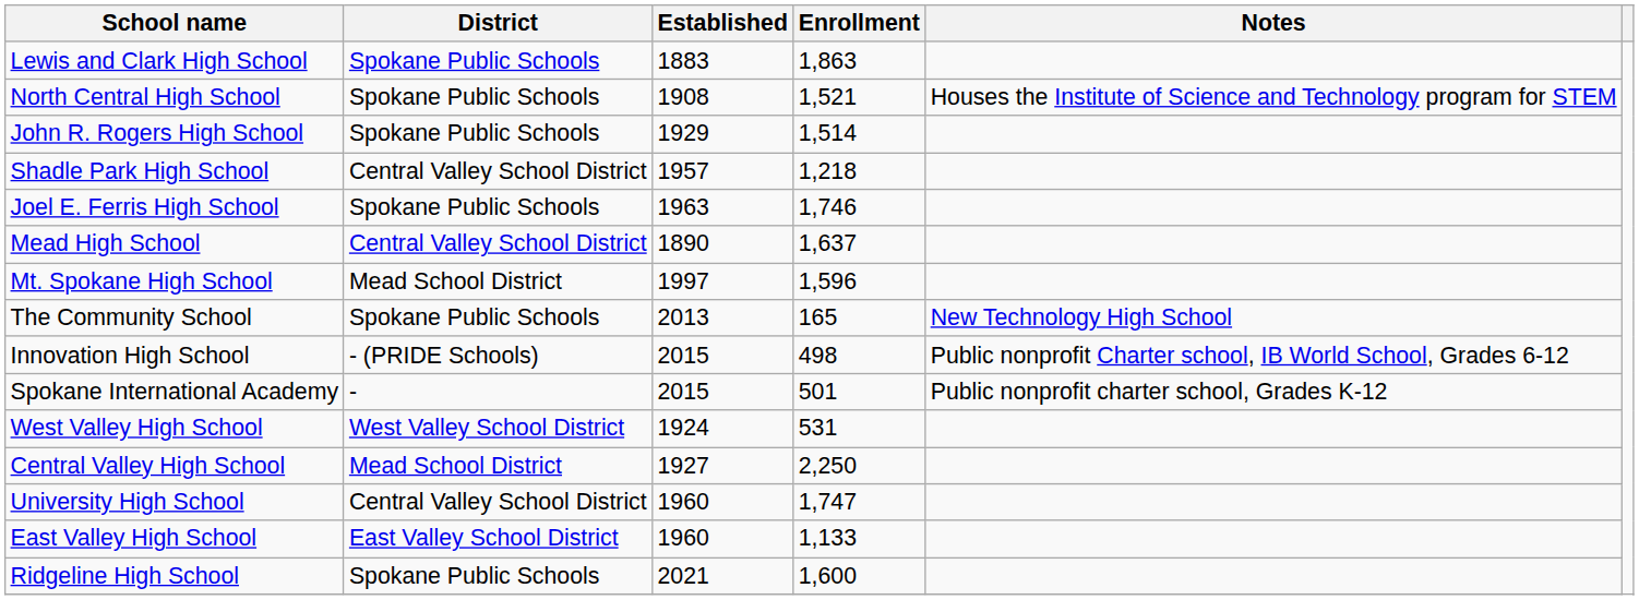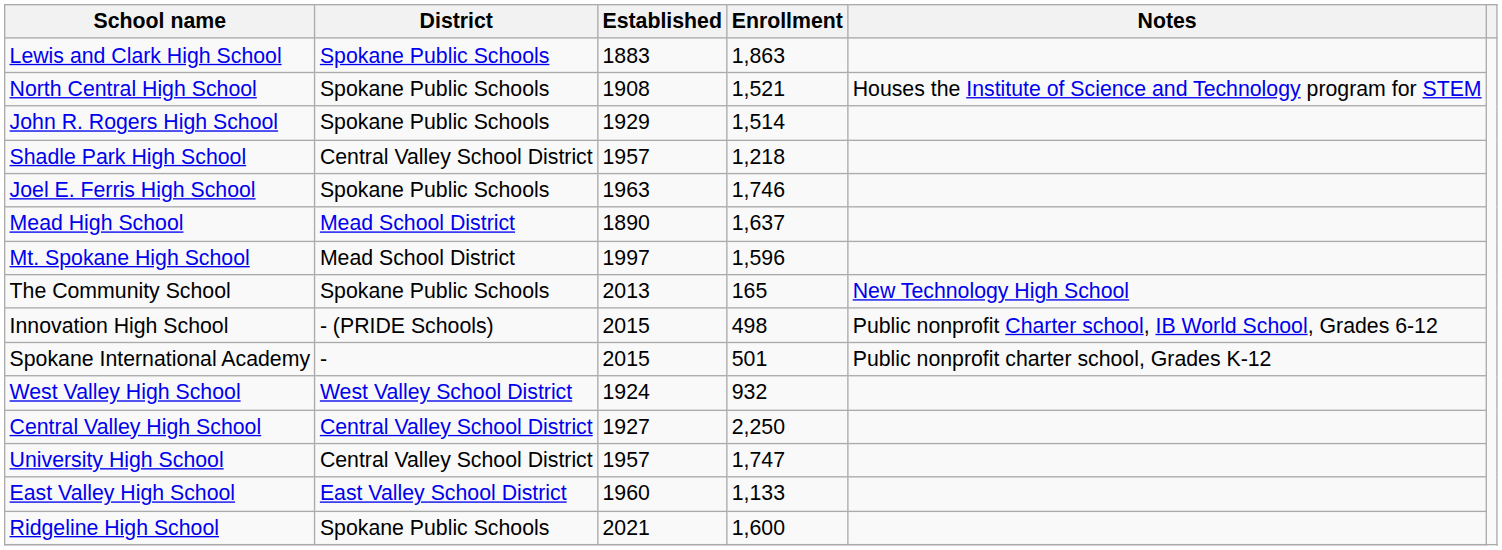 <table class="wikitable sortable mw-collapsible">
 <tr>
 <th>School name</th>
 <th>District</th>
 <th>Established</th>
 <th>Enrollment</th>
 <th>Notes</th>
 <th></th>
 </tr>
 <tr>
 <td><a href='#'>Lewis and Clark High School</a></td>
 <td><a href='#'>Spokane Public Schools</a></td>
 <td>1883</td>
 <td>1,863</td>
 <td></td>
 </tr>
 <tr>
 <td><a href='#'>North Central High School</a></td>
 <td>Spokane Public Schools</td>
 <td>1908</td>
 <td>1,521</td>
 <td>Houses the <a href='#'>Institute of Science and Technology</a> program for <a href='#'>STEM</a></td>
 </tr>
 <tr>
 <td><a href='#'>John R. Rogers High School</a></td>
 <td>Spokane Public Schools</td>
 <td>1929</td>
 <td>1,514</td>
 <td></td>
 </tr>
 <tr>
 <td><a href='#'>Shadle Park High School</a></td>
 <td>Central Valley School District</td>
 <td>1957</td>
 <td>1,218</td>
 <td></td>
 </tr>
 <tr>
 <td><a href='#'>Joel E. Ferris High School</a></td>
 <td>Spokane Public Schools</td>
 <td>1963</td>
 <td>1,746</td>
 <td></td>
 </tr>
 <tr>
 <td><a href='#'>Mead High School</a></td>
-<td><a href='#'>Central Valley School District</a></td>
+<td><a href='#'>Mead School District</a></td>
 <td>1890</td>
 <td>1,637</td>
 <td></td>
 </tr>
 <tr>
 <td><a href='#'>Mt. Spokane High School</a></td>
 <td>Mead School District</td>
 <td>1997</td>
 <td>1,596</td>
 <td></td>
 </tr>
 <tr>
 <td>The Community School</td>
 <td>Spokane Public Schools</td>
 <td>2013</td>
 <td>165</td>
 <td><a href='#'>New Technology High School</a></td>
 </tr>
 <tr>
 <td>Innovation High School</td>
 <td>- (PRIDE Schools)</td>
 <td>2015</td>
 <td>498</td>
 <td>Public nonprofit <a href='#'>Charter school</a>, <a href='#'>IB World School</a>, Grades 6-12</td>
 </tr>
 <tr>
 <td>Spokane International Academy</td>
 <td>-</td>
 <td>2015</td>
 <td>501</td>
 <td>Public nonprofit charter school, Grades K-12</td>
 </tr>
 <tr>
 <td><a href='#'>West Valley High School</a></td>
 <td><a href='#'>West Valley School District</a></td>
 <td>1924</td>
-<td>531</td>
+<td>932</td>
 <td></td>
 </tr>
 <tr>
 <td><a href='#'>Central Valley High School</a></td>
-<td><a href='#'>Mead School District</a></td>
+<td><a href='#'>Central Valley School District</a></td>
 <td>1927</td>
 <td>2,250</td>
 <td></td>
 </tr>
 <tr>
 <td><a href='#'>University High School</a></td>
 <td>Central Valley School District</td>
-<td>1960</td>
+<td>1957</td>
 <td>1,747</td>
 <td></td>
 </tr>
 <tr>
 <td><a href='#'>East Valley High School</a></td>
 <td><a href='#'>East Valley School District</a></td>
 <td>1960</td>
 <td>1,133</td>
 <td></td>
 </tr>
 <tr>
 <td><a href='#'>Ridgeline High School</a></td>
 <td>Spokane Public Schools</td>
 <td>2021</td>
 <td>1,600</td>
 <td></td>
 </tr>
 <tr>
 </tr>
 </table>
